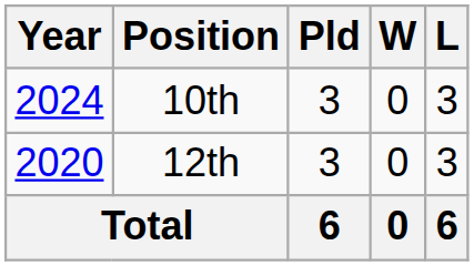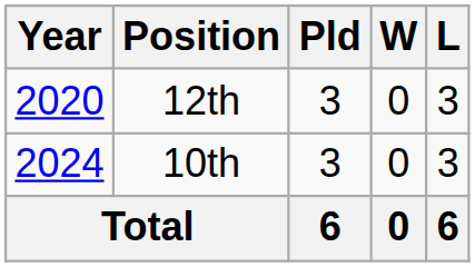 <table class="wikitable"  style="width:20%; text-align:center;">
 <tr>
 <th width=25%>Year</th>
 <th width=30%>Position</th>
 <th width=8%>Pld</th>
 <th width=8%>W</th>
 <th width=8%>L</th>
 </tr>
 <tr>
-<td> <a href='#'>2024</a></td>
-<td>10th</td>
+<td> <a href='#'>2020</a></td>
+<td>12th</td>
 <td>3</td>
 <td>0</td>
 <td>3</td>
 </tr>
 <tr>
-<td> <a href='#'>2020</a></td>
-<td>12th</td>
+<td> <a href='#'>2024</a></td>
+<td>10th</td>
 <td>3</td>
 <td>0</td>
 <td>3</td>
 </tr>
 <tr>
 <th colspan=2>Total</th>
 <th>6</th>
 <th>0</th>
 <th>6</th>
 </tr>
 </table>
